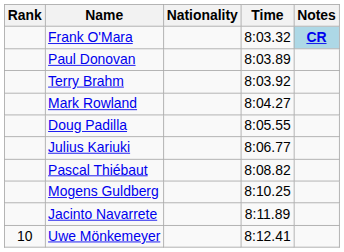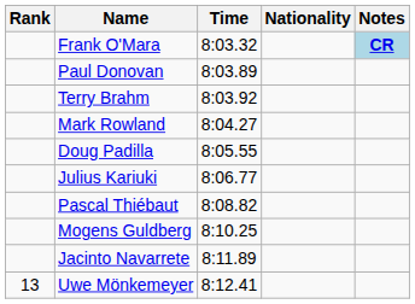 <table class="wikitable sortable" style="text-align:center">
 <tr>
 <th>Rank</th>
 <th>Name</th>
+<th>Time</th>
 <th>Nationality</th>
-<th>Time</th>
 <th>Notes</th>
 </tr>
 <tr>
 <td></td>
 <td align="left"><a href='#'>Frank O'Mara</a></td>
+<td>8:03.32</td>
 <td align=left></td>
-<td>8:03.32</td>
 <td style="background: lightblue;"><strong><a href='#'>CR</a></strong></td>
 </tr>
 <tr>
 <td></td>
 <td align="left"><a href='#'>Paul Donovan</a></td>
+<td>8:03.89</td>
 <td align=left></td>
-<td>8:03.89</td>
 <td></td>
 </tr>
 <tr>
 <td></td>
 <td align="left"><a href='#'>Terry Brahm</a></td>
+<td>8:03.92</td>
 <td align=left></td>
-<td>8:03.92</td>
 <td></td>
 </tr>
 <tr>
 <td></td>
 <td align="left"><a href='#'>Mark Rowland</a></td>
+<td>8:04.27</td>
 <td align=left></td>
-<td>8:04.27</td>
 <td></td>
 </tr>
 <tr>
 <td></td>
 <td align="left"><a href='#'>Doug Padilla</a></td>
+<td>8:05.55</td>
 <td align=left></td>
-<td>8:05.55</td>
 <td></td>
 </tr>
 <tr>
 <td></td>
 <td align="left"><a href='#'>Julius Kariuki</a></td>
+<td>8:06.77</td>
 <td align=left></td>
-<td>8:06.77</td>
 <td></td>
 </tr>
 <tr>
 <td></td>
 <td align="left"><a href='#'>Pascal Thiébaut</a></td>
+<td>8:08.82</td>
 <td align=left></td>
-<td>8:08.82</td>
 <td></td>
 </tr>
 <tr>
 <td></td>
 <td align="left"><a href='#'>Mogens Guldberg</a></td>
+<td>8:10.25</td>
 <td align=left></td>
-<td>8:10.25</td>
 <td></td>
 </tr>
 <tr>
 <td></td>
 <td align="left"><a href='#'>Jacinto Navarrete</a></td>
+<td>8:11.89</td>
 <td align=left></td>
-<td>8:11.89</td>
 <td></td>
 </tr>
 <tr>
-<td>10</td>
+<td>13</td>
 <td align="left"><a href='#'>Uwe Mönkemeyer</a></td>
+<td>8:12.41</td>
 <td align=left></td>
-<td>8:12.41</td>
 <td></td>
 </tr>
 </table>
